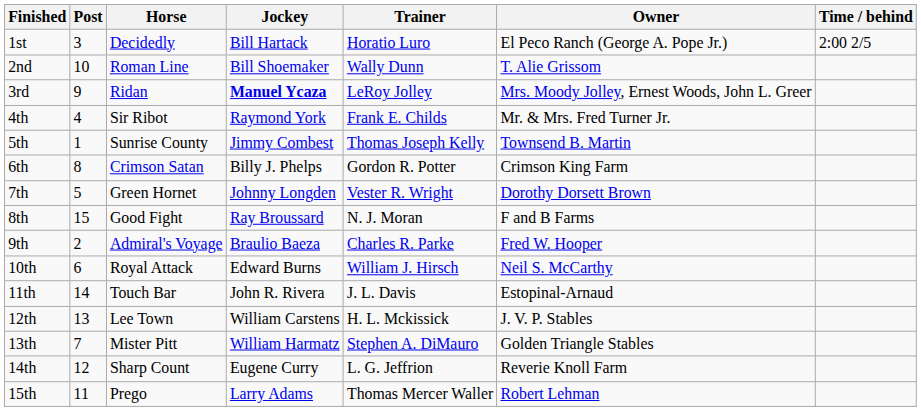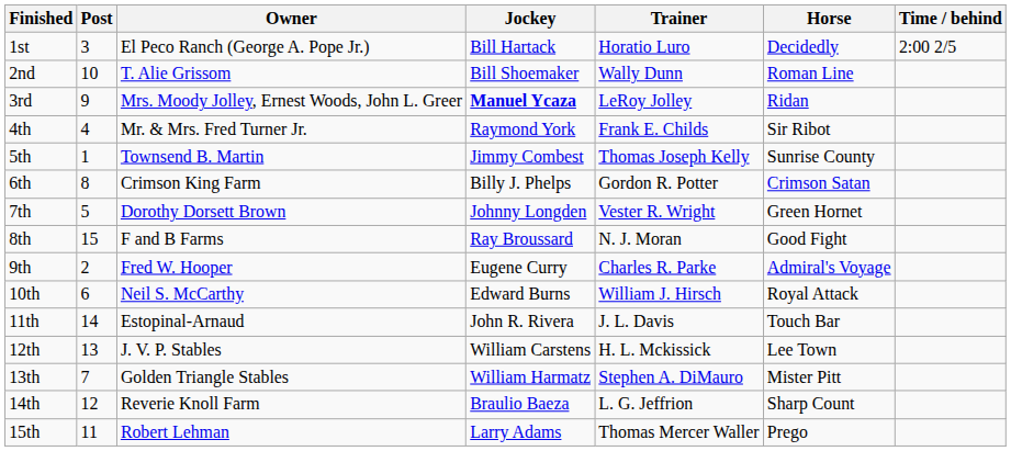 <table class="wikitable">
 <tr>
 <th>Finished</th>
 <th>Post</th>
-<th>Horse</th>
+<th>Owner</th>
 <th>Jockey</th>
 <th>Trainer</th>
-<th>Owner</th>
+<th>Horse</th>
 <th>Time / behind</th>
 </tr>
 <tr>
 <td>1st</td>
 <td>3</td>
-<td><a href='#'>Decidedly</a></td>
+<td>El Peco Ranch (George A. Pope Jr.)</td>
 <td><a href='#'>Bill Hartack</a></td>
 <td><a href='#'>Horatio Luro</a></td>
-<td>El Peco Ranch (George A. Pope Jr.)</td>
+<td><a href='#'>Decidedly</a></td>
 <td>2:00 2/5</td>
 </tr>
 <tr>
 <td>2nd</td>
 <td>10</td>
-<td><a href='#'>Roman Line</a></td>
+<td><a href='#'>T. Alie Grissom</a></td>
 <td><a href='#'>Bill Shoemaker</a></td>
 <td><a href='#'>Wally Dunn</a></td>
-<td><a href='#'>T. Alie Grissom</a></td>
+<td><a href='#'>Roman Line</a></td>
 <td></td>
 </tr>
 <tr>
 <td>3rd</td>
 <td>9</td>
-<td><a href='#'>Ridan</a></td>
+<td><a href='#'>Mrs. Moody Jolley</a>, Ernest Woods, John L. Greer</td>
 <td><strong><a href='#'>Manuel Ycaza</a></strong></td>
 <td><a href='#'>LeRoy Jolley</a></td>
-<td><a href='#'>Mrs. Moody Jolley</a>, Ernest Woods, John L. Greer</td>
+<td><a href='#'>Ridan</a></td>
 <td></td>
 </tr>
 <tr>
 <td>4th</td>
 <td>4</td>
-<td>Sir Ribot</td>
+<td>Mr. & Mrs. Fred Turner Jr.</td>
 <td><a href='#'>Raymond York</a></td>
 <td><a href='#'>Frank E. Childs</a></td>
-<td>Mr. & Mrs. Fred Turner Jr.</td>
+<td>Sir Ribot</td>
 <td></td>
 </tr>
 <tr>
 <td>5th</td>
 <td>1</td>
-<td>Sunrise County</td>
+<td><a href='#'>Townsend B. Martin</a></td>
 <td><a href='#'>Jimmy Combest</a></td>
 <td><a href='#'>Thomas Joseph Kelly</a></td>
-<td><a href='#'>Townsend B. Martin</a></td>
+<td>Sunrise County</td>
 <td></td>
 </tr>
 <tr>
 <td>6th</td>
 <td>8</td>
-<td><a href='#'>Crimson Satan</a></td>
+<td>Crimson King Farm</td>
 <td>Billy J. Phelps</td>
 <td>Gordon R. Potter</td>
-<td>Crimson King Farm</td>
+<td><a href='#'>Crimson Satan</a></td>
 <td></td>
 </tr>
 <tr>
 <td>7th</td>
 <td>5</td>
-<td>Green Hornet</td>
+<td><a href='#'>Dorothy Dorsett Brown</a></td>
 <td><a href='#'>Johnny Longden</a></td>
 <td><a href='#'>Vester R. Wright</a></td>
-<td><a href='#'>Dorothy Dorsett Brown</a></td>
+<td>Green Hornet</td>
 <td></td>
 </tr>
 <tr>
 <td>8th</td>
 <td>15</td>
-<td>Good Fight</td>
+<td>F and B Farms</td>
 <td><a href='#'>Ray Broussard</a></td>
 <td>N. J. Moran</td>
-<td>F and B Farms</td>
+<td>Good Fight</td>
 <td></td>
 </tr>
 <tr>
 <td>9th</td>
 <td>2</td>
+<td><a href='#'>Fred W. Hooper</a></td>
+<td>Eugene Curry</td>
+<td><a href='#'>Charles R. Parke</a></td>
 <td><a href='#'>Admiral's Voyage</a></td>
-<td><a href='#'>Braulio Baeza</a></td>
-<td><a href='#'>Charles R. Parke</a></td>
-<td><a href='#'>Fred W. Hooper</a></td>
 <td></td>
 </tr>
 <tr>
 <td>10th</td>
 <td>6</td>
-<td>Royal Attack</td>
+<td><a href='#'>Neil S. McCarthy</a></td>
 <td>Edward Burns</td>
 <td><a href='#'>William J. Hirsch</a></td>
-<td><a href='#'>Neil S. McCarthy</a></td>
+<td>Royal Attack</td>
 <td></td>
 </tr>
 <tr>
 <td>11th</td>
 <td>14</td>
-<td>Touch Bar</td>
+<td>Estopinal-Arnaud</td>
 <td>John R. Rivera</td>
 <td>J. L. Davis</td>
-<td>Estopinal-Arnaud</td>
+<td>Touch Bar</td>
 <td></td>
 </tr>
 <tr>
 <td>12th</td>
 <td>13</td>
-<td>Lee Town</td>
+<td>J. V. P. Stables</td>
 <td>William Carstens</td>
 <td>H. L. Mckissick</td>
-<td>J. V. P. Stables</td>
+<td>Lee Town</td>
 <td></td>
 </tr>
 <tr>
 <td>13th</td>
 <td>7</td>
-<td>Mister Pitt</td>
+<td>Golden Triangle Stables</td>
 <td><a href='#'>William Harmatz</a></td>
 <td><a href='#'>Stephen A. DiMauro</a></td>
-<td>Golden Triangle Stables</td>
+<td>Mister Pitt</td>
 <td></td>
 </tr>
 <tr>
 <td>14th</td>
 <td>12</td>
+<td>Reverie Knoll Farm</td>
+<td><a href='#'>Braulio Baeza</a></td>
+<td>L. G. Jeffrion</td>
 <td>Sharp Count</td>
-<td>Eugene Curry</td>
-<td>L. G. Jeffrion</td>
-<td>Reverie Knoll Farm</td>
 <td></td>
 </tr>
 <tr>
 <td>15th</td>
 <td>11</td>
-<td>Prego</td>
+<td><a href='#'>Robert Lehman</a></td>
 <td><a href='#'>Larry Adams</a></td>
 <td>Thomas Mercer Waller</td>
-<td><a href='#'>Robert Lehman</a></td>
+<td>Prego</td>
 <td></td>
 </tr>
 </table>
